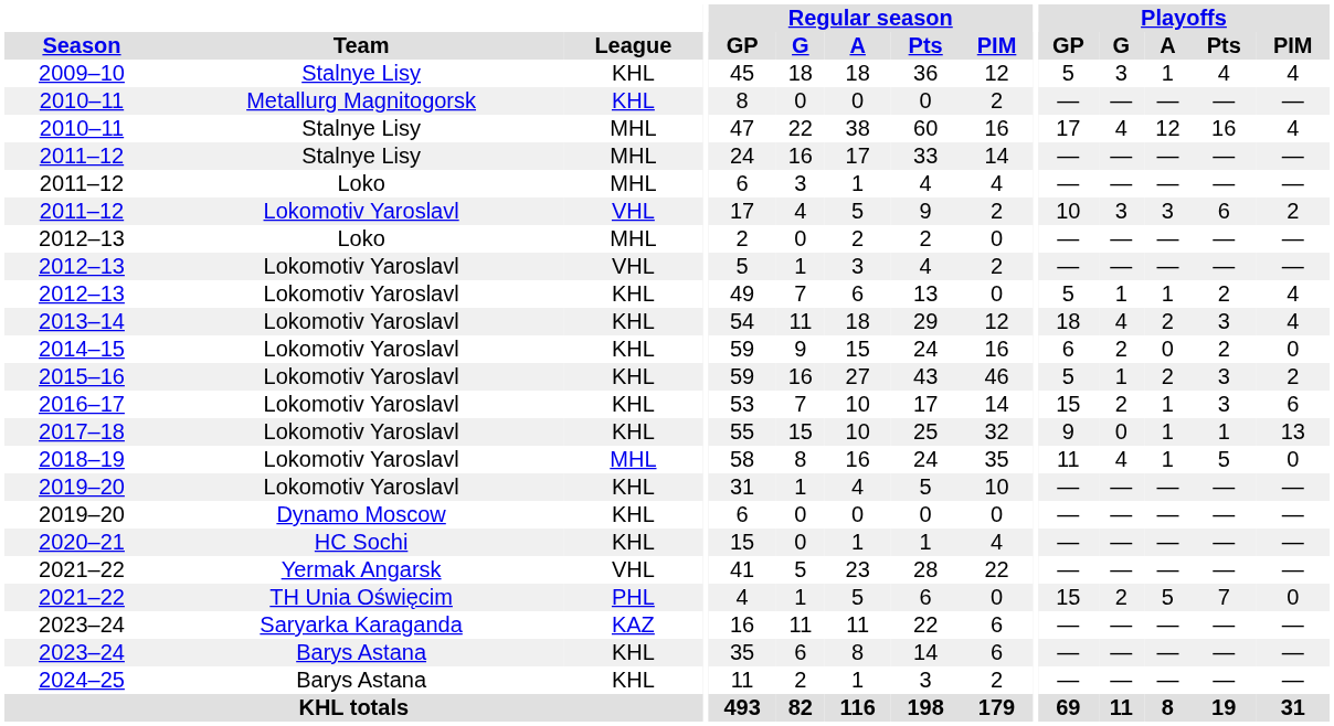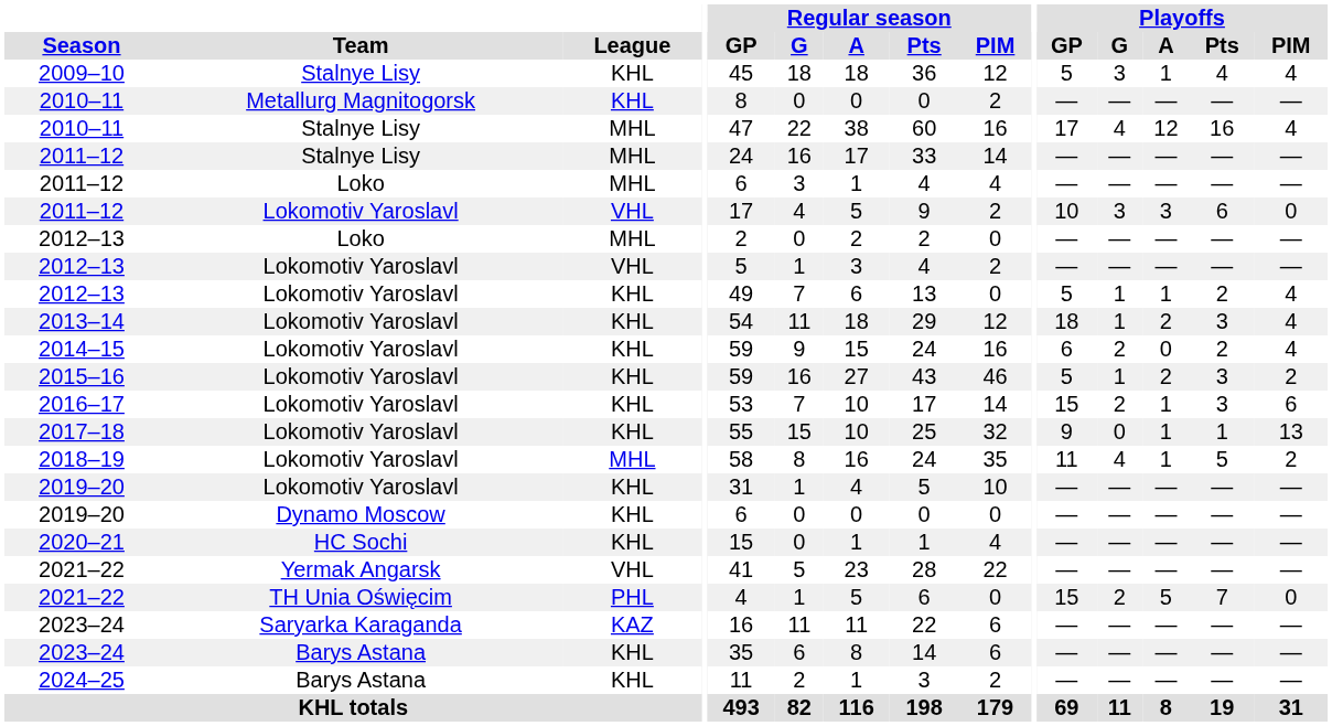 <table border="0" cellpadding="1" cellspacing="0" style="text-align:center; width:60em">
 <tr bgcolor="#e0e0e0">
 <th colspan="3" bgcolor="#ffffff"></th>
 <th rowspan="99" bgcolor="#ffffff"></th>
 <th colspan="5"><a href='#'>Regular season</a></th>
 <th rowspan="99" bgcolor="#ffffff"></th>
 <th colspan="5"><a href='#'>Playoffs</a></th>
 </tr>
 <tr bgcolor="#e0e0e0">
 <th><a href='#'>Season</a></th>
 <th>Team</th>
 <th>League</th>
 <th>GP</th>
 <th><a href='#'>G</a></th>
 <th><a href='#'>A</a></th>
 <th><a href='#'>Pts</a></th>
 <th><a href='#'>PIM</a></th>
 <th>GP</th>
 <th>G</th>
 <th>A</th>
 <th>Pts</th>
 <th>PIM</th>
 </tr>
 <tr ALIGN="center">
 <td><a href='#'>2009–10</a></td>
 <td><a href='#'>Stalnye Lisy</a></td>
 <td>KHL</td>
 <td>45</td>
 <td>18</td>
 <td>18</td>
 <td>36</td>
 <td>12</td>
 <td>5</td>
 <td>3</td>
 <td>1</td>
 <td>4</td>
 <td>4</td>
 </tr>
 <tr ALIGN="center" bgcolor="#f0f0f0">
 <td><a href='#'>2010–11</a></td>
 <td><a href='#'>Metallurg Magnitogorsk</a></td>
 <td><a href='#'>KHL</a></td>
 <td>8</td>
 <td>0</td>
 <td>0</td>
 <td>0</td>
 <td>2</td>
 <td>—</td>
 <td>—</td>
 <td>—</td>
 <td>—</td>
 <td>—</td>
 </tr>
 <tr ALIGN="center">
 <td><a href='#'>2010–11</a></td>
 <td>Stalnye Lisy</td>
 <td>MHL</td>
 <td>47</td>
 <td>22</td>
 <td>38</td>
 <td>60</td>
 <td>16</td>
 <td>17</td>
 <td>4</td>
 <td>12</td>
 <td>16</td>
 <td>4</td>
 </tr>
 <tr ALIGN="center" bgcolor="#f0f0f0">
 <td><a href='#'>2011–12</a></td>
 <td>Stalnye Lisy</td>
 <td>MHL</td>
 <td>24</td>
 <td>16</td>
 <td>17</td>
 <td>33</td>
 <td>14</td>
 <td>—</td>
 <td>—</td>
 <td>—</td>
 <td>—</td>
 <td>—</td>
 </tr>
 <tr ALIGN="center">
 <td>2011–12</td>
 <td>Loko</td>
 <td>MHL</td>
 <td>6</td>
 <td>3</td>
 <td>1</td>
 <td>4</td>
 <td>4</td>
 <td>—</td>
 <td>—</td>
 <td>—</td>
 <td>—</td>
 <td>—</td>
 </tr>
 <tr ALIGN="center" bgcolor="#f0f0f0">
 <td><a href='#'>2011–12</a></td>
 <td><a href='#'>Lokomotiv Yaroslavl</a></td>
 <td><a href='#'>VHL</a></td>
 <td>17</td>
 <td>4</td>
 <td>5</td>
 <td>9</td>
 <td>2</td>
 <td>10</td>
 <td>3</td>
 <td>3</td>
 <td>6</td>
-<td>2</td>
+<td>0</td>
 </tr>
 <tr ALIGN="center">
 <td>2012–13</td>
 <td>Loko</td>
 <td>MHL</td>
 <td>2</td>
 <td>0</td>
 <td>2</td>
 <td>2</td>
 <td>0</td>
 <td>—</td>
 <td>—</td>
 <td>—</td>
 <td>—</td>
 <td>—</td>
 </tr>
 <tr ALIGN="center" bgcolor="#f0f0f0">
 <td><a href='#'>2012–13</a></td>
 <td>Lokomotiv Yaroslavl</td>
 <td>VHL</td>
 <td>5</td>
 <td>1</td>
 <td>3</td>
 <td>4</td>
 <td>2</td>
 <td>—</td>
 <td>—</td>
 <td>—</td>
 <td>—</td>
 <td>—</td>
 </tr>
 <tr ALIGN="center">
 <td><a href='#'>2012–13</a></td>
 <td>Lokomotiv Yaroslavl</td>
 <td>KHL</td>
 <td>49</td>
 <td>7</td>
 <td>6</td>
 <td>13</td>
 <td>0</td>
 <td>5</td>
 <td>1</td>
 <td>1</td>
 <td>2</td>
 <td>4</td>
 </tr>
 <tr ALIGN="center" bgcolor="#f0f0f0">
 <td><a href='#'>2013–14</a></td>
 <td>Lokomotiv Yaroslavl</td>
 <td>KHL</td>
 <td>54</td>
 <td>11</td>
 <td>18</td>
 <td>29</td>
 <td>12</td>
 <td>18</td>
-<td>4</td>
+<td>1</td>
 <td>2</td>
 <td>3</td>
 <td>4</td>
 </tr>
 <tr ALIGN="center">
 <td><a href='#'>2014–15</a></td>
 <td>Lokomotiv Yaroslavl</td>
 <td>KHL</td>
 <td>59</td>
 <td>9</td>
 <td>15</td>
 <td>24</td>
 <td>16</td>
 <td>6</td>
 <td>2</td>
 <td>0</td>
 <td>2</td>
-<td>0</td>
+<td>4</td>
 </tr>
 <tr ALIGN="center" bgcolor="#f0f0f0">
 <td><a href='#'>2015–16</a></td>
 <td>Lokomotiv Yaroslavl</td>
 <td>KHL</td>
 <td>59</td>
 <td>16</td>
 <td>27</td>
 <td>43</td>
 <td>46</td>
 <td>5</td>
 <td>1</td>
 <td>2</td>
 <td>3</td>
 <td>2</td>
 </tr>
 <tr ALIGN="center">
 <td><a href='#'>2016–17</a></td>
 <td>Lokomotiv Yaroslavl</td>
 <td>KHL</td>
 <td>53</td>
 <td>7</td>
 <td>10</td>
 <td>17</td>
 <td>14</td>
 <td>15</td>
 <td>2</td>
 <td>1</td>
 <td>3</td>
 <td>6</td>
 </tr>
 <tr ALIGN="center" bgcolor="#f0f0f0">
 <td><a href='#'>2017–18</a></td>
 <td>Lokomotiv Yaroslavl</td>
 <td>KHL</td>
 <td>55</td>
 <td>15</td>
 <td>10</td>
 <td>25</td>
 <td>32</td>
 <td>9</td>
 <td>0</td>
 <td>1</td>
 <td>1</td>
 <td>13</td>
 </tr>
 <tr ALIGN="center">
 <td><a href='#'>2018–19</a></td>
 <td>Lokomotiv Yaroslavl</td>
 <td><a href='#'>MHL</a></td>
 <td>58</td>
 <td>8</td>
 <td>16</td>
 <td>24</td>
 <td>35</td>
 <td>11</td>
 <td>4</td>
 <td>1</td>
 <td>5</td>
-<td>0</td>
+<td>2</td>
 </tr>
 <tr ALIGN="center" bgcolor="#f0f0f0">
 <td><a href='#'>2019–20</a></td>
 <td>Lokomotiv Yaroslavl</td>
 <td>KHL</td>
 <td>31</td>
 <td>1</td>
 <td>4</td>
 <td>5</td>
 <td>10</td>
 <td>—</td>
 <td>—</td>
 <td>—</td>
 <td>—</td>
 <td>—</td>
 </tr>
 <tr ALIGN="center">
 <td>2019–20</td>
 <td><a href='#'>Dynamo Moscow</a></td>
 <td>KHL</td>
 <td>6</td>
 <td>0</td>
 <td>0</td>
 <td>0</td>
 <td>0</td>
 <td>—</td>
 <td>—</td>
 <td>—</td>
 <td>—</td>
 <td>—</td>
 </tr>
 <tr ALIGN="center" bgcolor="#f0f0f0">
 <td><a href='#'>2020–21</a></td>
 <td><a href='#'>HC Sochi</a></td>
 <td>KHL</td>
 <td>15</td>
 <td>0</td>
 <td>1</td>
 <td>1</td>
 <td>4</td>
 <td>—</td>
 <td>—</td>
 <td>—</td>
 <td>—</td>
 <td>—</td>
 </tr>
 <tr ALIGN="center">
 <td>2021–22</td>
 <td><a href='#'>Yermak Angarsk</a></td>
 <td>VHL</td>
 <td>41</td>
 <td>5</td>
 <td>23</td>
 <td>28</td>
 <td>22</td>
 <td>—</td>
 <td>—</td>
 <td>—</td>
 <td>—</td>
 <td>—</td>
 </tr>
 <tr ALIGN="center" bgcolor="#f0f0f0">
 <td><a href='#'>2021–22</a></td>
 <td><a href='#'>TH Unia Oświęcim</a></td>
 <td><a href='#'>PHL</a></td>
 <td>4</td>
 <td>1</td>
 <td>5</td>
 <td>6</td>
 <td>0</td>
 <td>15</td>
 <td>2</td>
 <td>5</td>
 <td>7</td>
 <td>0</td>
 </tr>
 <tr ALIGN="center">
 <td>2023–24</td>
 <td><a href='#'>Saryarka Karaganda</a></td>
 <td><a href='#'>KAZ</a></td>
 <td>16</td>
 <td>11</td>
 <td>11</td>
 <td>22</td>
 <td>6</td>
 <td>—</td>
 <td>—</td>
 <td>—</td>
 <td>—</td>
 <td>—</td>
 </tr>
 <tr ALIGN="center" bgcolor="#f0f0f0">
 <td><a href='#'>2023–24</a></td>
 <td><a href='#'>Barys Astana</a></td>
 <td>KHL</td>
 <td>35</td>
 <td>6</td>
 <td>8</td>
 <td>14</td>
 <td>6</td>
 <td>—</td>
 <td>—</td>
 <td>—</td>
 <td>—</td>
 <td>—</td>
 </tr>
 <tr ALIGN="center">
 <td><a href='#'>2024–25</a></td>
 <td>Barys Astana</td>
 <td>KHL</td>
 <td>11</td>
 <td>2</td>
 <td>1</td>
 <td>3</td>
 <td>2</td>
 <td>—</td>
 <td>—</td>
 <td>—</td>
 <td>—</td>
 <td>—</td>
 </tr>
 <tr bgcolor="#e0e0e0">
 <th colspan="3">KHL totals</th>
 <th>493</th>
 <th>82</th>
 <th>116</th>
 <th>198</th>
 <th>179</th>
 <th>69</th>
 <th>11</th>
 <th>8</th>
 <th>19</th>
 <th>31</th>
 </tr>
 </table>
